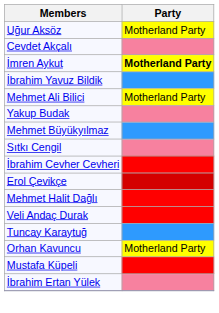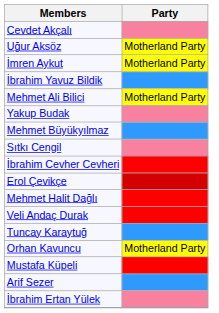 <table class=wikitable style="border:1px solid #8888aa; background-color:#f7f8ff; padding:0px; font-size:90%;">
 <tr>
 <th>Members</th>
 <th>Party</th>
 </tr>
 <tr>
+<td><a href='#'>Cevdet Akçalı</a></td>
+<td style="background: #F7819F"></td>
+</tr>
+<tr>
 <td><a href='#'>Uğur Aksöz</a></td>
 <td style="background: #ffff00">Motherland Party</td>
 </tr>
 <tr>
-<td><a href='#'>Cevdet Akçalı</a></td>
-<td style="background: #F7819F"></td>
-</tr>
-<tr>
 <td><a href='#'>İmren Aykut</a></td>
-<td style="background: #ffff00"><strong>Motherland Party</strong></td>
+<td style="background: #ffff00">Motherland Party</td>
 </tr>
 <tr>
 <td><a href='#'>İbrahim Yavuz Bildik</a></td>
 <td style="background: #2E9AFE"></td>
 </tr>
 <tr>
 <td><a href='#'>Mehmet Ali Bilici</a></td>
 <td style="background: #ffff00">Motherland Party</td>
 </tr>
 <tr>
 <td><a href='#'>Yakup Budak</a></td>
 <td style="background: #F7819F"></td>
 </tr>
 <tr>
 <td><a href='#'>Mehmet Büyükyılmaz</a></td>
 <td style="background: #2E9AFE"></td>
 </tr>
 <tr>
 <td><a href='#'>Sıtkı Cengil</a></td>
 <td style="background: #F7819F"></td>
 </tr>
 <tr>
 <td><a href='#'>İbrahim Cevher Cevheri</a></td>
 <td style="background: #ff0000"></td>
 </tr>
 <tr>
 <td><a href='#'>Erol Çevikçe</a></td>
 <td style="background: #d40000"></td>
 </tr>
 <tr>
 <td><a href='#'>Mehmet Halit Dağlı</a></td>
 <td style="background: #ff0000"></td>
 </tr>
 <tr>
 <td><a href='#'>Veli Andaç Durak</a></td>
 <td style="background: #ff0000"></td>
 </tr>
 <tr>
 <td><a href='#'>Tuncay Karaytuğ</a></td>
 <td style="background: #2E9AFE"></td>
 </tr>
 <tr>
 <td><a href='#'>Orhan Kavuncu</a></td>
 <td style="background: #ffff00">Motherland Party</td>
 </tr>
 <tr>
 <td><a href='#'>Mustafa Küpeli</a></td>
 <td style="background: #ff0000"></td>
 </tr>
 <tr>
+<td><a href='#'>Arif Sezer</a></td>
+<td style="background: #2E9AFE"></td>
+</tr>
+<tr>
 <td><a href='#'>İbrahim Ertan Yülek</a></td>
 <td style="background: #F7819F"></td>
 </tr>
 <tr>
 </tr>
 </table>
